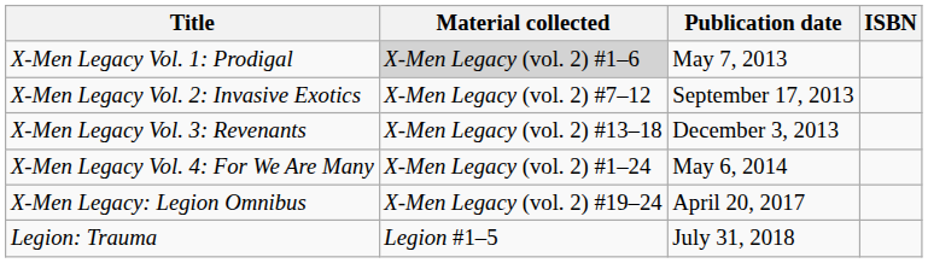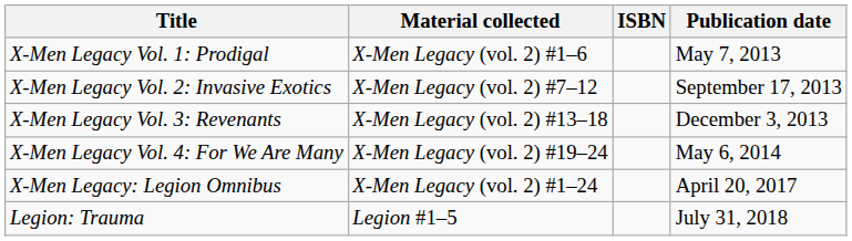 <table class="wikitable">
 <tr>
 <th>Title</th>
 <th>Material collected</th>
+<th>ISBN</th>
 <th>Publication date</th>
-<th>ISBN</th>
 </tr>
 <tr>
 <td><em>X-Men Legacy Vol. 1: Prodigal</em></td>
-<td style="background: lightgrey;"><em>X-Men Legacy</em> (vol. 2) #1–6</td>
+<td><em>X-Men Legacy</em> (vol. 2) #1–6</td>
+<td></td>
 <td>May 7, 2013</td>
-<td></td>
 </tr>
 <tr>
 <td><em>X-Men Legacy Vol. 2: Invasive Exotics</em></td>
 <td><em>X-Men Legacy</em> (vol. 2) #7–12</td>
+<td></td>
 <td>September 17, 2013</td>
-<td></td>
 </tr>
 <tr>
 <td><em>X-Men Legacy Vol. 3: Revenants</em></td>
 <td><em>X-Men Legacy</em> (vol. 2) #13–18</td>
+<td></td>
 <td>December 3, 2013</td>
-<td></td>
 </tr>
 <tr>
 <td><em>X-Men Legacy Vol. 4: For We Are Many</em></td>
-<td><em>X-Men Legacy</em> (vol. 2) #1–24</td>
+<td><em>X-Men Legacy</em> (vol. 2) #19–24</td>
+<td></td>
 <td>May 6, 2014</td>
-<td></td>
 </tr>
 <tr>
 <td><em>X-Men Legacy: Legion Omnibus</em></td>
-<td><em>X-Men Legacy</em> (vol. 2) #19–24</td>
+<td><em>X-Men Legacy</em> (vol. 2) #1–24</td>
+<td></td>
 <td>April 20, 2017</td>
-<td></td>
 </tr>
 <tr>
 <td><em>Legion: Trauma</em></td>
 <td><em>Legion</em> #1–5</td>
+<td></td>
 <td>July 31, 2018</td>
-<td></td>
 </tr>
 </table>
